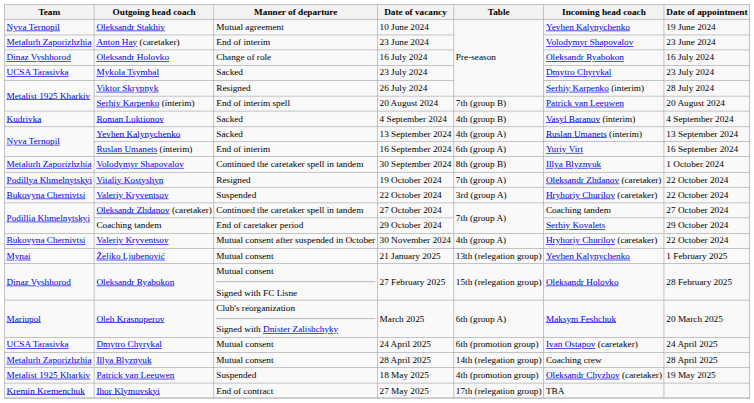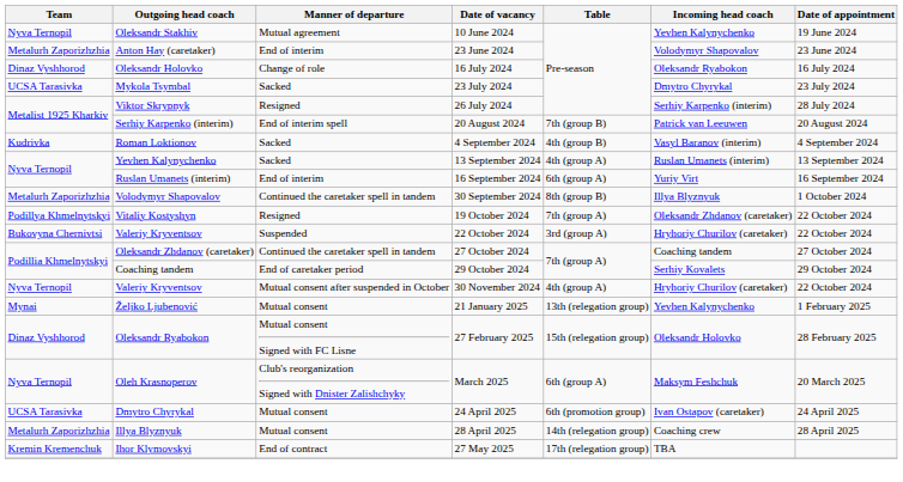 <table class="wikitable sortable" style="font-size:85%">
 <tr>
 <th>Team</th>
 <th>Outgoing head coach</th>
 <th>Manner of departure</th>
 <th>Date of vacancy</th>
 <th>Table</th>
 <th>Incoming head coach</th>
 <th>Date of appointment</th>
 </tr>
 <tr>
 <td><a href='#'>Nyva Ternopil</a></td>
 <td><a href='#'>Oleksandr Stakhiv</a></td>
 <td>Mutual agreement</td>
 <td>10 June 2024</td>
 <td rowspan=5>Pre-season</td>
 <td><a href='#'>Yevhen Kalynychenko</a></td>
 <td>19 June 2024</td>
 </tr>
 <tr>
 <td><a href='#'>Metalurh Zaporizhzhia</a></td>
 <td><a href='#'>Anton Hay</a> (caretaker)</td>
 <td>End of interim</td>
 <td>23 June 2024</td>
 <td><a href='#'>Volodymyr Shapovalov</a></td>
 <td>23 June 2024</td>
 </tr>
 <tr>
 <td><a href='#'>Dinaz Vyshhorod</a></td>
 <td><a href='#'>Oleksandr Holovko</a></td>
 <td>Change of role</td>
 <td>16 July 2024</td>
 <td><a href='#'>Oleksandr Ryabokon</a></td>
 <td>16 July 2024</td>
 </tr>
 <tr>
 <td><a href='#'>UCSA Tarasivka</a></td>
 <td><a href='#'>Mykola Tsymbal</a></td>
 <td>Sacked</td>
 <td>23 July 2024</td>
 <td><a href='#'>Dmytro Chyrykal</a></td>
 <td>23 July 2024</td>
 </tr>
 <tr>
 <td rowspan=2><a href='#'>Metalist 1925 Kharkiv</a></td>
 <td><a href='#'>Viktor Skrypnyk</a></td>
 <td>Resigned</td>
 <td>26 July 2024</td>
 <td><a href='#'>Serhiy Karpenko</a> (interim)</td>
 <td>28 July 2024</td>
 </tr>
 <tr>
 <td><a href='#'>Serhiy Karpenko</a> (interim)</td>
 <td>End of interim spell</td>
 <td>20 August 2024</td>
 <td>7th (group B)</td>
 <td> <a href='#'>Patrick van Leeuwen</a></td>
 <td>20 August 2024</td>
 </tr>
 <tr>
 <td><a href='#'>Kudrivka</a></td>
 <td><a href='#'>Roman Loktionov</a></td>
 <td>Sacked</td>
 <td>4 September 2024</td>
 <td>4th (group B)</td>
 <td><a href='#'>Vasyl Baranov</a> (interim)</td>
 <td>4 September 2024</td>
 </tr>
 <tr>
 <td rowspan=2><a href='#'>Nyva Ternopil</a></td>
 <td><a href='#'>Yevhen Kalynychenko</a></td>
 <td>Sacked</td>
 <td>13 September 2024</td>
 <td>4th (group A)</td>
 <td><a href='#'>Ruslan Umanets</a> (interim)</td>
 <td>13 September 2024</td>
 </tr>
 <tr>
 <td><a href='#'>Ruslan Umanets</a> (interim)</td>
 <td>End of interim</td>
 <td>16 September 2024</td>
 <td>6th (group A)</td>
 <td><a href='#'>Yuriy Virt</a></td>
 <td>16 September 2024</td>
 </tr>
 <tr>
 <td><a href='#'>Metalurh Zaporizhzhia</a></td>
 <td><a href='#'>Volodymyr Shapovalov</a></td>
 <td>Continued the caretaker spell in tandem</td>
 <td>30 September 2024</td>
 <td>8th (group B)</td>
 <td><a href='#'>Illya Blyznyuk</a></td>
 <td>1 October 2024</td>
 </tr>
 <tr>
 <td><a href='#'>Podillya Khmelnytskyi</a></td>
 <td><a href='#'>Vitaliy Kostyshyn</a></td>
 <td>Resigned</td>
 <td>19 October 2024</td>
 <td>7th (group A)</td>
 <td><a href='#'>Oleksandr Zhdanov</a> (caretaker)</td>
 <td>22 October 2024</td>
 </tr>
 <tr>
 <td><a href='#'>Bukovyna Chernivtsi</a></td>
 <td><a href='#'>Valeriy Kryventsov</a></td>
 <td>Suspended</td>
 <td>22 October 2024</td>
 <td>3rd (group A)</td>
 <td><a href='#'>Hryhoriy Churilov</a> (caretaker)</td>
 <td>22 October 2024</td>
 </tr>
 <tr>
 <td rowspan=2><a href='#'>Podillia Khmelnytskyi</a></td>
 <td><a href='#'>Oleksandr Zhdanov</a> (caretaker)</td>
 <td>Continued the caretaker spell in tandem</td>
 <td>27 October 2024</td>
 <td rowspan=2>7th (group A)</td>
 <td>Coaching tandem</td>
 <td>27 October 2024</td>
 </tr>
 <tr>
 <td>Coaching tandem</td>
 <td>End of caretaker period</td>
 <td>29 October 2024</td>
 <td><a href='#'>Serhiy Kovalets</a></td>
 <td>29 October 2024</td>
 </tr>
 <tr>
-<td><a href='#'>Bukovyna Chernivtsi</a></td>
+<td><a href='#'>Nyva Ternopil</a></td>
 <td><a href='#'>Valeriy Kryventsov</a></td>
 <td>Mutual consent after suspended in October</td>
 <td>30 November 2024</td>
 <td>4th (group A)</td>
 <td><a href='#'>Hryhoriy Churilov</a> (caretaker)</td>
 <td>22 October 2024</td>
 </tr>
 <tr>
 <td><a href='#'>Mynai</a></td>
 <td> <a href='#'>Željko Ljubenović</a></td>
 <td>Mutual consent</td>
 <td>21 January 2025</td>
 <td>13th (relegation group)</td>
 <td><a href='#'>Yevhen Kalynychenko</a></td>
 <td>1 February 2025</td>
 </tr>
 <tr>
 <td><a href='#'>Dinaz Vyshhorod</a></td>
 <td><a href='#'>Oleksandr Ryabokon</a></td>
 <td>Mutual consent<hr>Signed with FC Lisne</td>
 <td>27 February 2025</td>
 <td>15th (relegation group)</td>
 <td><a href='#'>Oleksandr Holovko</a></td>
 <td>28 February 2025</td>
 </tr>
 <tr>
-<td><a href='#'>Mariupol</a></td>
+<td><a href='#'>Nyva Ternopil</a></td>
 <td><a href='#'>Oleh Krasnoperov</a></td>
 <td>Club's reorganization<hr>Signed with <a href='#'>Dnister Zalishchyky</a></td>
 <td>March 2025</td>
 <td>6th (group A)</td>
 <td><a href='#'>Maksym Feshchuk</a></td>
 <td>20 March 2025</td>
 </tr>
 <tr>
 <td><a href='#'>UCSA Tarasivka</a></td>
 <td><a href='#'>Dmytro Chyrykal</a></td>
 <td>Mutual consent</td>
 <td>24 April 2025</td>
 <td>6th (promotion group)</td>
 <td><a href='#'>Ivan Ostapov</a> (caretaker)</td>
 <td>24 April 2025</td>
 </tr>
 <tr>
 <td><a href='#'>Metalurh Zaporizhzhia</a></td>
 <td><a href='#'>Illya Blyznyuk</a></td>
 <td>Mutual consent</td>
 <td>28 April 2025</td>
 <td>14th (relegation group)</td>
 <td>Coaching crew</td>
 <td>28 April 2025</td>
 </tr>
 <tr>
-<td><a href='#'>Metalist 1925 Kharkiv</a></td>
-<td> <a href='#'>Patrick van Leeuwen</a></td>
-<td>Suspended</td>
-<td>18 May 2025</td>
-<td>4th (promotion group)</td>
-<td><a href='#'>Oleksandr Chyzhov</a> (caretaker)</td>
-<td>19 May 2025</td>
-</tr>
-<tr>
 <td><a href='#'>Kremin Kremenchuk</a></td>
 <td><a href='#'>Ihor Klymovskyi</a></td>
 <td>End of contract</td>
 <td>27 May 2025</td>
 <td>17th (relegation group)</td>
 <td>TBA</td>
 <td></td>
 </tr>
 <tr>
 </tr>
 </table>
